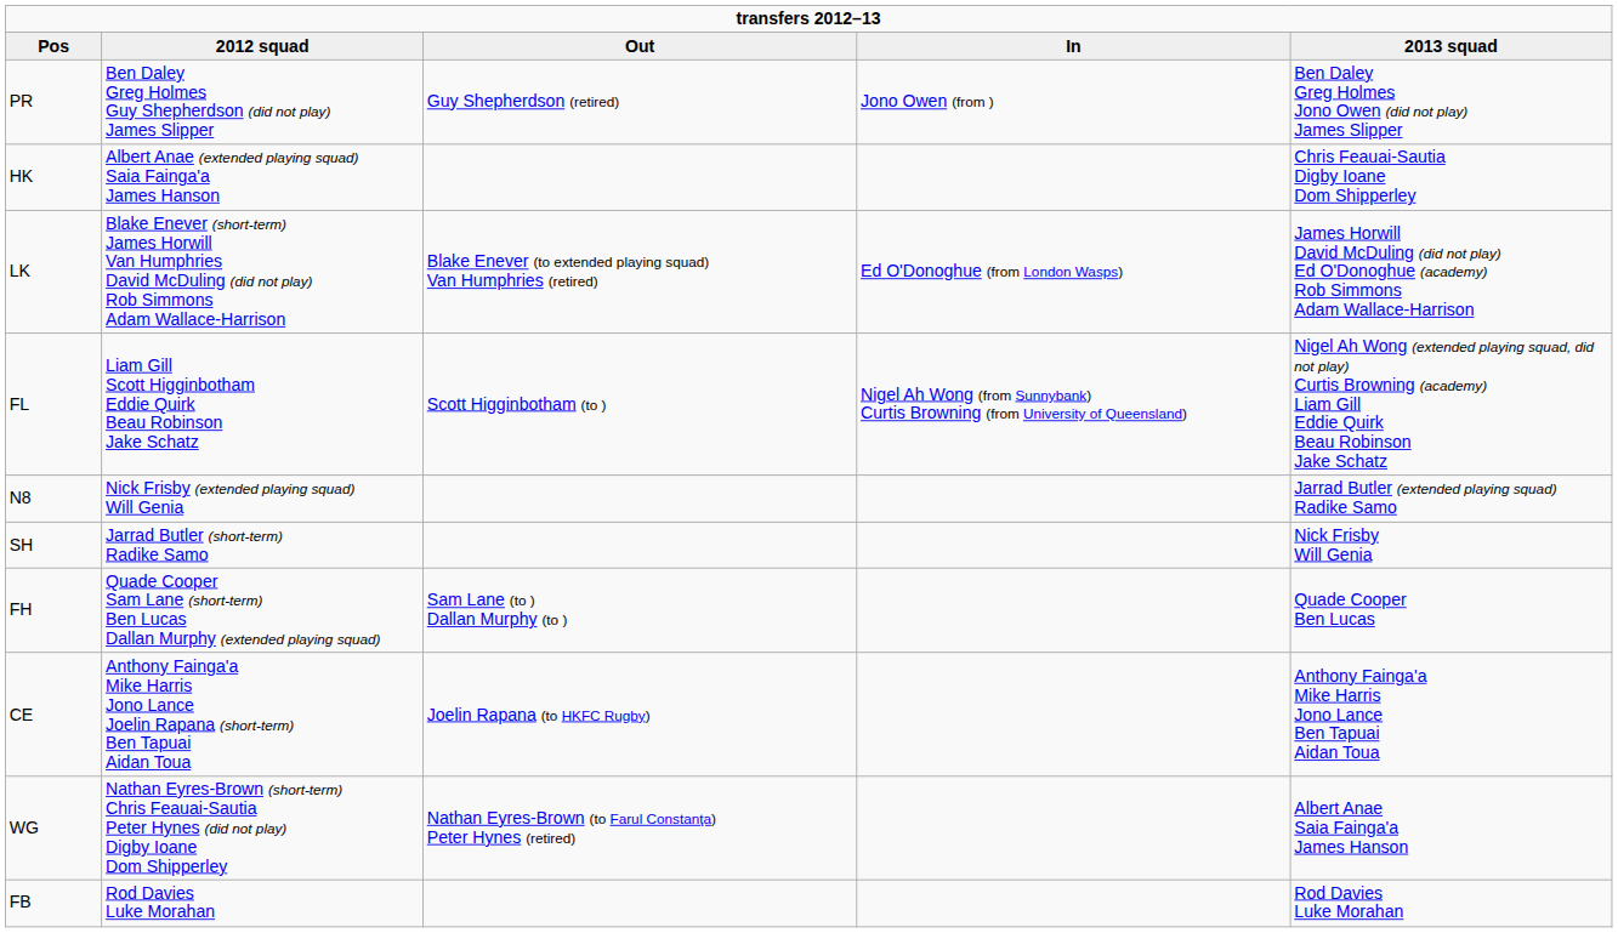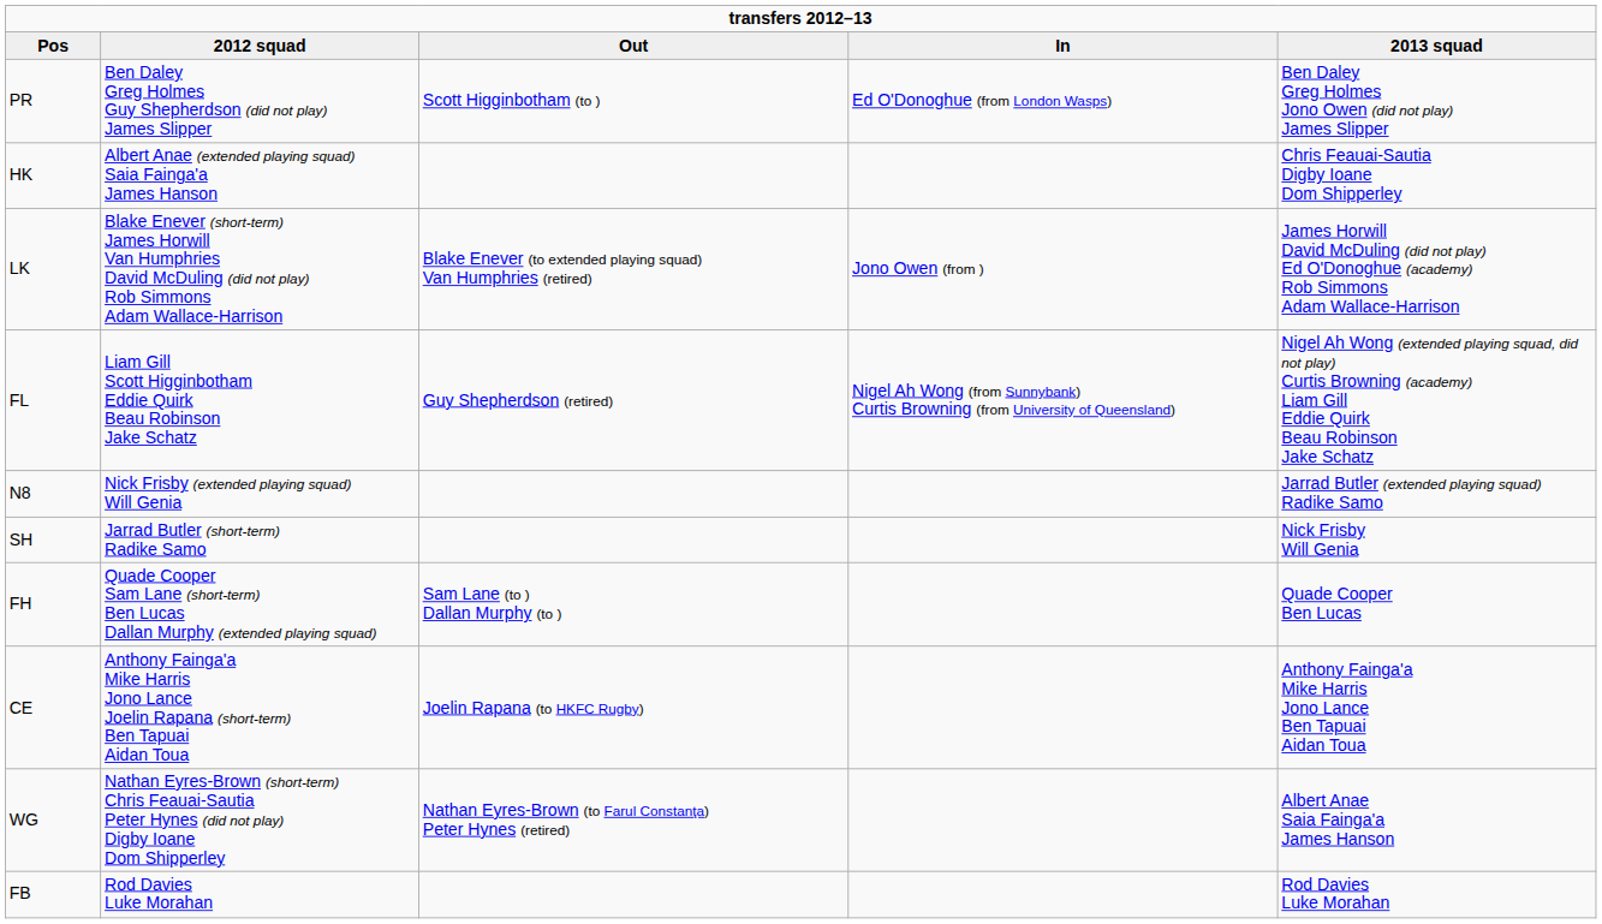 <table class="wikitable" style="text-align: left; width:95%">
 <tr>
 <td colspan="100%" style="text-align:center;"><strong> transfers 2012–13</strong></td>
 </tr>
 <tr>
 <th style="background:#efefef; width:6%;">Pos</th>
 <th style="background:#efefef; width:20%;">2012 squad</th>
 <th style="background:#efefef; width:27%;">Out</th>
 <th style="background:#efefef; width:27%;">In</th>
 <th style="background:#efefef; width:20%;">2013 squad</th>
 </tr>
 <tr>
 <td>PR</td>
 <td> <a href='#'>Ben Daley</a><br><a href='#'>Greg Holmes</a><br><a href='#'>Guy Shepherdson</a> <small><em>(did not play)</em></small><br><a href='#'>James Slipper</a></td>
-<td>  <a href='#'>Guy Shepherdson</a> <small>(retired)</small></td>
-<td>  <a href='#'>Jono Owen</a> <small>(from )</small></td>
+<td>  <a href='#'>Scott Higginbotham</a> <small>(to )</small></td>
+<td>  <a href='#'>Ed O'Donoghue</a> <small>(from  <a href='#'>London Wasps</a>)</small></td>
 <td> <a href='#'>Ben Daley</a><br><a href='#'>Greg Holmes</a><br><a href='#'>Jono Owen</a> <small><em>(did not play)</em></small><br><a href='#'>James Slipper</a></td>
 </tr>
 <tr>
 <td>HK</td>
 <td> <a href='#'>Albert Anae</a> <small><em>(extended playing squad)</em></small><br><a href='#'>Saia Fainga'a</a><br><a href='#'>James Hanson</a></td>
 <td></td>
 <td></td>
 <td> <a href='#'>Chris Feauai-Sautia</a><br><a href='#'>Digby Ioane</a><br><a href='#'>Dom Shipperley</a></td>
 </tr>
 <tr>
 <td>LK</td>
 <td> <a href='#'>Blake Enever</a> <small><em>(short-term)</em></small><br><a href='#'>James Horwill</a><br><a href='#'>Van Humphries</a><br><a href='#'>David McDuling</a> <small><em>(did not play)</em></small><br><a href='#'>Rob Simmons</a><br><a href='#'>Adam Wallace-Harrison</a></td>
 <td>  <a href='#'>Blake Enever</a> <small>(to extended playing squad)</small><br> <a href='#'>Van Humphries</a> <small>(retired)</small></td>
-<td>  <a href='#'>Ed O'Donoghue</a> <small>(from  <a href='#'>London Wasps</a>)</small></td>
+<td>  <a href='#'>Jono Owen</a> <small>(from )</small></td>
 <td> <a href='#'>James Horwill</a><br><a href='#'>David McDuling</a> <small><em>(did not play)</em></small><br><a href='#'>Ed O'Donoghue</a> <small><em>(academy)</em></small><br><a href='#'>Rob Simmons</a><br><a href='#'>Adam Wallace-Harrison</a></td>
 </tr>
 <tr>
 <td>FL</td>
 <td> <a href='#'>Liam Gill</a><br><a href='#'>Scott Higginbotham</a><br><a href='#'>Eddie Quirk</a><br><a href='#'>Beau Robinson</a><br><a href='#'>Jake Schatz</a></td>
-<td>  <a href='#'>Scott Higginbotham</a> <small>(to )</small></td>
+<td>  <a href='#'>Guy Shepherdson</a> <small>(retired)</small></td>
 <td>  <a href='#'>Nigel Ah Wong</a> <small>(from <a href='#'>Sunnybank</a>)</small><br> <a href='#'>Curtis Browning</a> <small>(from <a href='#'>University of Queensland</a>)</small></td>
 <td> <a href='#'>Nigel Ah Wong</a> <small><em>(extended playing squad, did not play)</em></small><br><a href='#'>Curtis Browning</a> <small><em>(academy)</em></small><br><a href='#'>Liam Gill</a><br><a href='#'>Eddie Quirk</a><br><a href='#'>Beau Robinson</a><br><a href='#'>Jake Schatz</a></td>
 </tr>
 <tr>
 <td>N8</td>
 <td> <a href='#'>Nick Frisby</a> <small><em>(extended playing squad)</em></small><br><a href='#'>Will Genia</a></td>
 <td></td>
 <td></td>
 <td> <a href='#'>Jarrad Butler</a> <small><em>(extended playing squad)</em></small><br><a href='#'>Radike Samo</a></td>
 </tr>
 <tr>
 <td>SH</td>
 <td> <a href='#'>Jarrad Butler</a> <small><em>(short-term)</em></small><br><a href='#'>Radike Samo</a></td>
 <td></td>
 <td></td>
 <td> <a href='#'>Nick Frisby</a><br><a href='#'>Will Genia</a></td>
 </tr>
 <tr>
 <td>FH</td>
 <td> <a href='#'>Quade Cooper</a><br><a href='#'>Sam Lane</a> <small><em>(short-term)</em></small><br><a href='#'>Ben Lucas</a><br><a href='#'>Dallan Murphy</a> <small><em>(extended playing squad)</em></small></td>
 <td>  <a href='#'>Sam Lane</a> <small>(to )</small><br> <a href='#'>Dallan Murphy</a> <small>(to )</small></td>
 <td></td>
 <td> <a href='#'>Quade Cooper</a><br><a href='#'>Ben Lucas</a></td>
 </tr>
 <tr>
 <td>CE</td>
 <td> <a href='#'>Anthony Fainga'a</a><br><a href='#'>Mike Harris</a><br><a href='#'>Jono Lance</a><br><a href='#'>Joelin Rapana</a> <small><em>(short-term)</em></small><br><a href='#'>Ben Tapuai</a><br><a href='#'>Aidan Toua</a></td>
 <td>  <a href='#'>Joelin Rapana</a> <small>(to  <a href='#'>HKFC Rugby</a>)</small></td>
 <td></td>
 <td> <a href='#'>Anthony Fainga'a</a><br><a href='#'>Mike Harris</a><br><a href='#'>Jono Lance</a><br><a href='#'>Ben Tapuai</a><br><a href='#'>Aidan Toua</a></td>
 </tr>
 <tr>
 <td>WG</td>
 <td> <a href='#'>Nathan Eyres-Brown</a> <small><em>(short-term)</em></small><br><a href='#'>Chris Feauai-Sautia</a><br><a href='#'>Peter Hynes</a> <small><em>(did not play)</em></small><br><a href='#'>Digby Ioane</a><br><a href='#'>Dom Shipperley</a></td>
 <td>  <a href='#'>Nathan Eyres-Brown</a> <small>(to  <a href='#'>Farul Constanţa</a>)</small><br> <a href='#'>Peter Hynes</a> <small>(retired)</small></td>
 <td></td>
 <td> <a href='#'>Albert Anae</a><br><a href='#'>Saia Fainga'a</a><br><a href='#'>James Hanson</a></td>
 </tr>
 <tr>
 <td>FB</td>
 <td> <a href='#'>Rod Davies</a><br><a href='#'>Luke Morahan</a></td>
 <td></td>
 <td></td>
 <td> <a href='#'>Rod Davies</a><br><a href='#'>Luke Morahan</a></td>
 </tr>
 </table>
